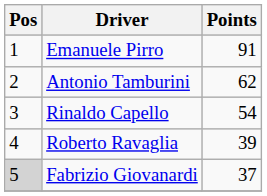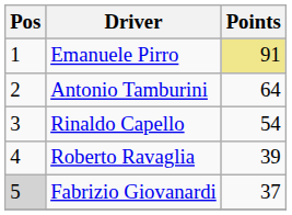 <table class="wikitable" style="font-size: 85%;">
 <tr>
 <th>Pos</th>
 <th>Driver</th>
 <th>Points</th>
 </tr>
 <tr>
 <td>1</td>
 <td> <a href='#'>Emanuele Pirro</a></td>
-<td align="right">91</td>
+<td align="right" style="background: khaki;">91</td>
 </tr>
 <tr>
 <td>2</td>
 <td> <a href='#'>Antonio Tamburini</a></td>
-<td align="right">62</td>
+<td align="right">64</td>
 </tr>
 <tr>
 <td>3</td>
 <td> <a href='#'>Rinaldo Capello</a></td>
 <td align="right">54</td>
 </tr>
 <tr>
 <td>4</td>
 <td> <a href='#'>Roberto Ravaglia</a></td>
 <td align="right">39</td>
 </tr>
 <tr>
 <td style="background: lightgrey;">5</td>
 <td> <a href='#'>Fabrizio Giovanardi</a></td>
 <td align="right">37</td>
 </tr>
 <tr>
 </tr>
 </table>
